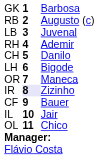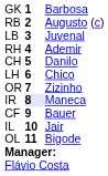 <table style="font-size:90%; margin:0.2em auto;" cellspacing="0" cellpadding="0">
 <tr>
 <th width="25"></th>
 <th width="25"></th>
 </tr>
 <tr>
 <td>GK</td>
 <td><strong>1</strong></td>
 <td><a href='#'>Barbosa</a></td>
 </tr>
 <tr>
 <td>RB</td>
 <td><strong>2</strong></td>
 <td><a href='#'>Augusto</a> (<a href='#'>c</a>)</td>
 </tr>
 <tr>
 <td>LB</td>
 <td><strong>3</strong></td>
 <td><a href='#'>Juvenal</a></td>
 </tr>
 <tr>
 <td>RH</td>
 <td><strong>4</strong></td>
 <td><a href='#'>Ademir</a></td>
 </tr>
 <tr>
 <td>CH</td>
 <td><strong>5</strong></td>
 <td><a href='#'>Danilo</a></td>
 </tr>
 <tr>
 <td>LH</td>
 <td><strong>6</strong></td>
-<td><a href='#'>Bigode</a></td>
+<td><a href='#'>Chico</a></td>
 </tr>
 <tr>
 <td>OR</td>
 <td><strong>7</strong></td>
-<td><a href='#'>Maneca</a></td>
+<td><a href='#'>Zizinho</a></td>
 </tr>
 <tr>
 <td>IR</td>
 <td style="background: lavender;"><strong>8</strong></td>
-<td><a href='#'>Zizinho</a></td>
+<td><a href='#'>Maneca</a></td>
 </tr>
 <tr>
 <td>CF</td>
 <td><strong>9</strong></td>
 <td><a href='#'>Bauer</a></td>
 </tr>
 <tr>
 <td>IL</td>
 <td><strong>10</strong></td>
 <td><a href='#'>Jair</a></td>
 </tr>
 <tr>
 <td>OL</td>
 <td><strong>11</strong></td>
-<td><a href='#'>Chico</a></td>
+<td><a href='#'>Bigode</a></td>
 </tr>
 <tr>
 <td colspan=3><strong>Manager:</strong></td>
 </tr>
 <tr>
 <td colspan=4><a href='#'>Flávio Costa</a></td>
 </tr>
 </table>
